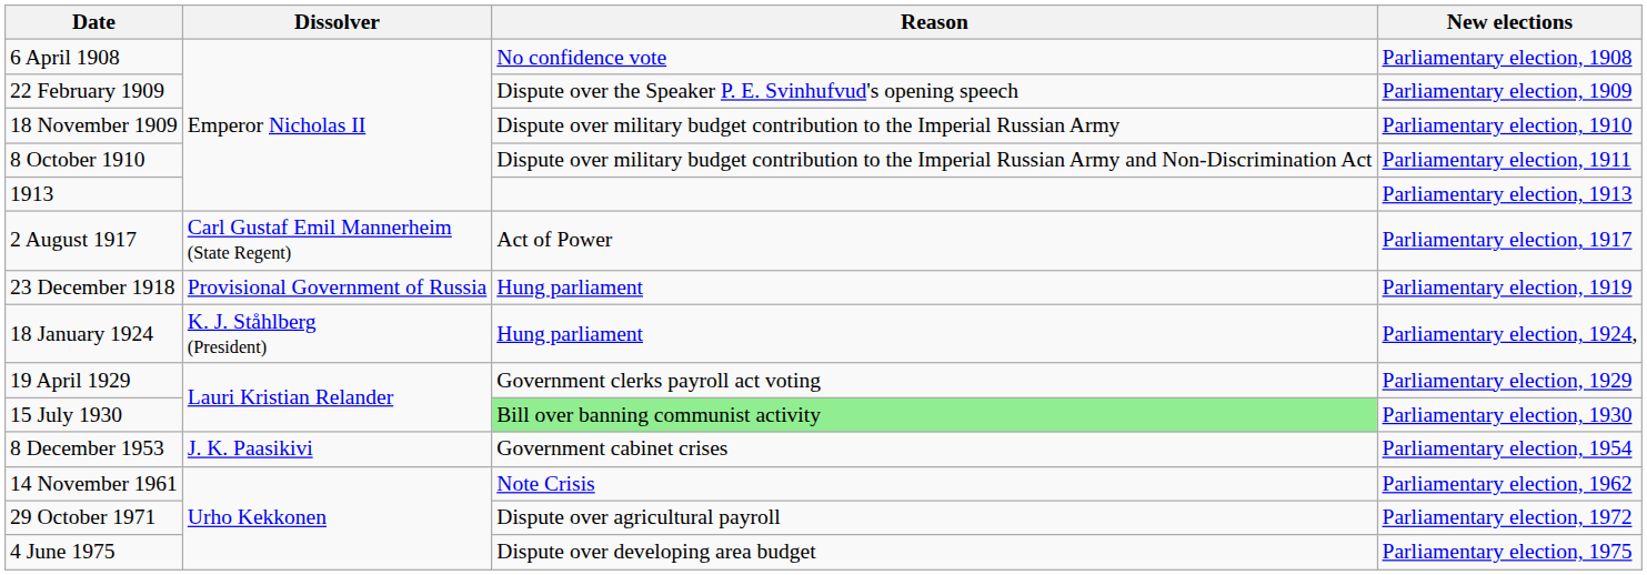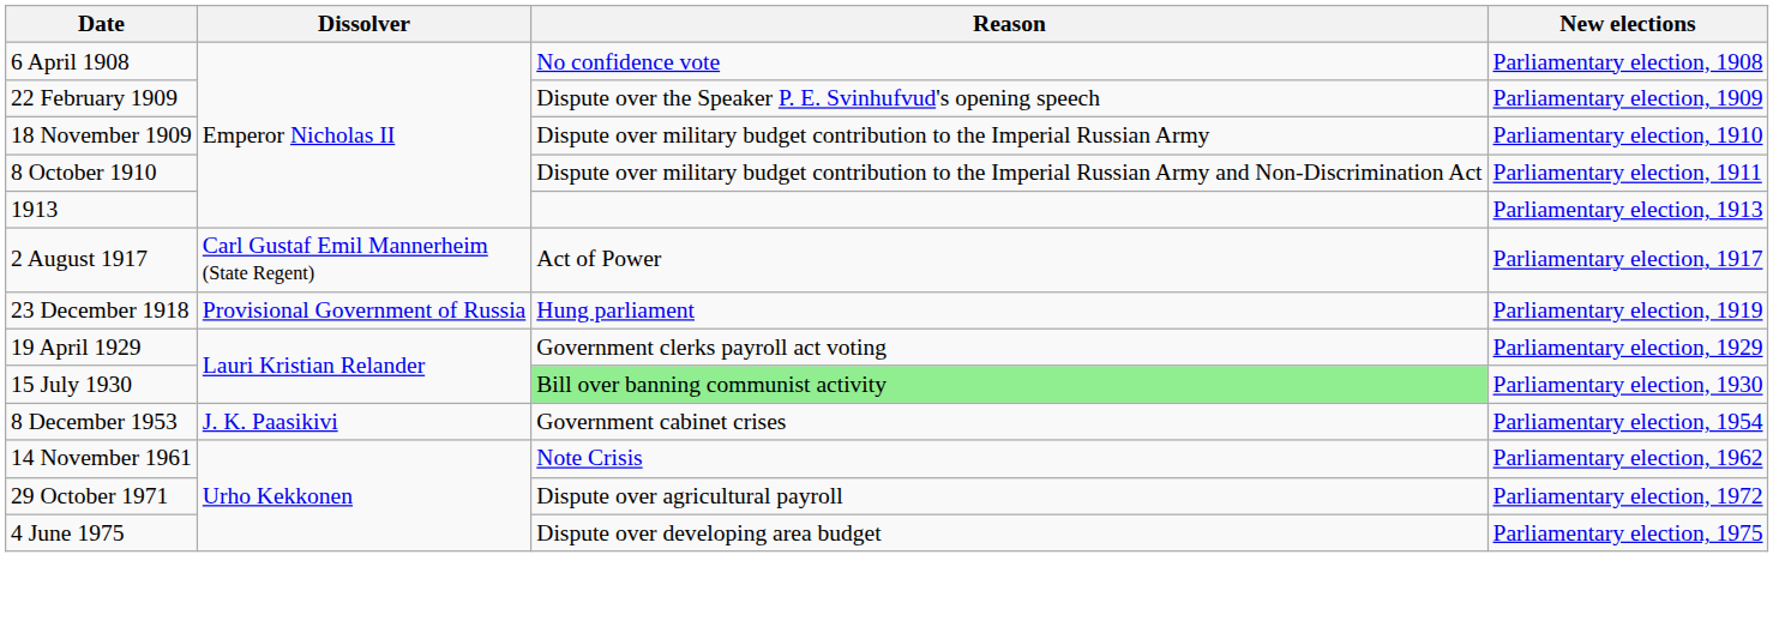 <table class="wikitable sortable">
 <tr>
 <th>Date</th>
 <th>Dissolver</th>
 <th>Reason</th>
 <th>New elections</th>
 </tr>
 <tr>
 <td>6 April 1908</td>
 <td rowspan="5">Emperor <a href='#'>Nicholas II</a></td>
 <td><a href='#'>No confidence vote</a></td>
 <td><a href='#'>Parliamentary election, 1908</a></td>
 </tr>
 <tr>
 <td>22 February 1909</td>
 <td>Dispute over the Speaker <a href='#'>P. E. Svinhufvud</a>'s opening speech</td>
 <td><a href='#'>Parliamentary election, 1909</a></td>
 </tr>
 <tr>
 <td>18 November 1909</td>
 <td>Dispute over military budget contribution to the Imperial Russian Army</td>
 <td><a href='#'>Parliamentary election, 1910</a></td>
 </tr>
 <tr>
 <td>8 October 1910</td>
 <td>Dispute over military budget contribution to the Imperial Russian Army and Non-Discrimination Act</td>
 <td><a href='#'>Parliamentary election, 1911</a></td>
 </tr>
 <tr>
 <td>1913</td>
 <td></td>
 <td><a href='#'>Parliamentary election, 1913</a></td>
 </tr>
 <tr>
 <td>2 August 1917</td>
 <td><a href='#'>Carl Gustaf Emil Mannerheim</a> <br><small>(State Regent)</small></td>
 <td>Act of Power</td>
 <td><a href='#'>Parliamentary election, 1917</a></td>
 </tr>
 <tr>
 <td>23 December 1918</td>
 <td><a href='#'>Provisional Government of Russia</a></td>
 <td><a href='#'>Hung parliament</a></td>
 <td><a href='#'>Parliamentary election, 1919</a></td>
 </tr>
 <tr>
-<td>18 January 1924</td>
-<td><a href='#'>K. J. Ståhlberg</a><br><small>(President)</small></td>
-<td><a href='#'>Hung parliament</a></td>
-<td><a href='#'>Parliamentary election, 1924</a>,</td>
-</tr>
-<tr>
 <td>19 April 1929</td>
 <td rowspan="2"><a href='#'>Lauri Kristian Relander</a></td>
 <td>Government clerks payroll act voting</td>
 <td><a href='#'>Parliamentary election, 1929</a></td>
 </tr>
 <tr>
 <td>15 July 1930</td>
 <td style="background: lightgreen;">Bill over banning communist activity</td>
 <td><a href='#'>Parliamentary election, 1930</a></td>
 </tr>
 <tr>
 <td>8 December 1953</td>
 <td><a href='#'>J. K. Paasikivi</a></td>
 <td>Government cabinet crises</td>
 <td><a href='#'>Parliamentary election, 1954</a></td>
 </tr>
 <tr>
 <td>14 November 1961</td>
 <td rowspan="3"><a href='#'>Urho Kekkonen</a></td>
 <td><a href='#'>Note Crisis</a></td>
 <td><a href='#'>Parliamentary election, 1962</a></td>
 </tr>
 <tr>
 <td>29 October 1971</td>
 <td>Dispute over agricultural payroll</td>
 <td><a href='#'>Parliamentary election, 1972</a></td>
 </tr>
 <tr>
 <td>4 June 1975</td>
 <td>Dispute over developing area budget</td>
 <td><a href='#'>Parliamentary election, 1975</a></td>
 </tr>
 </table>
